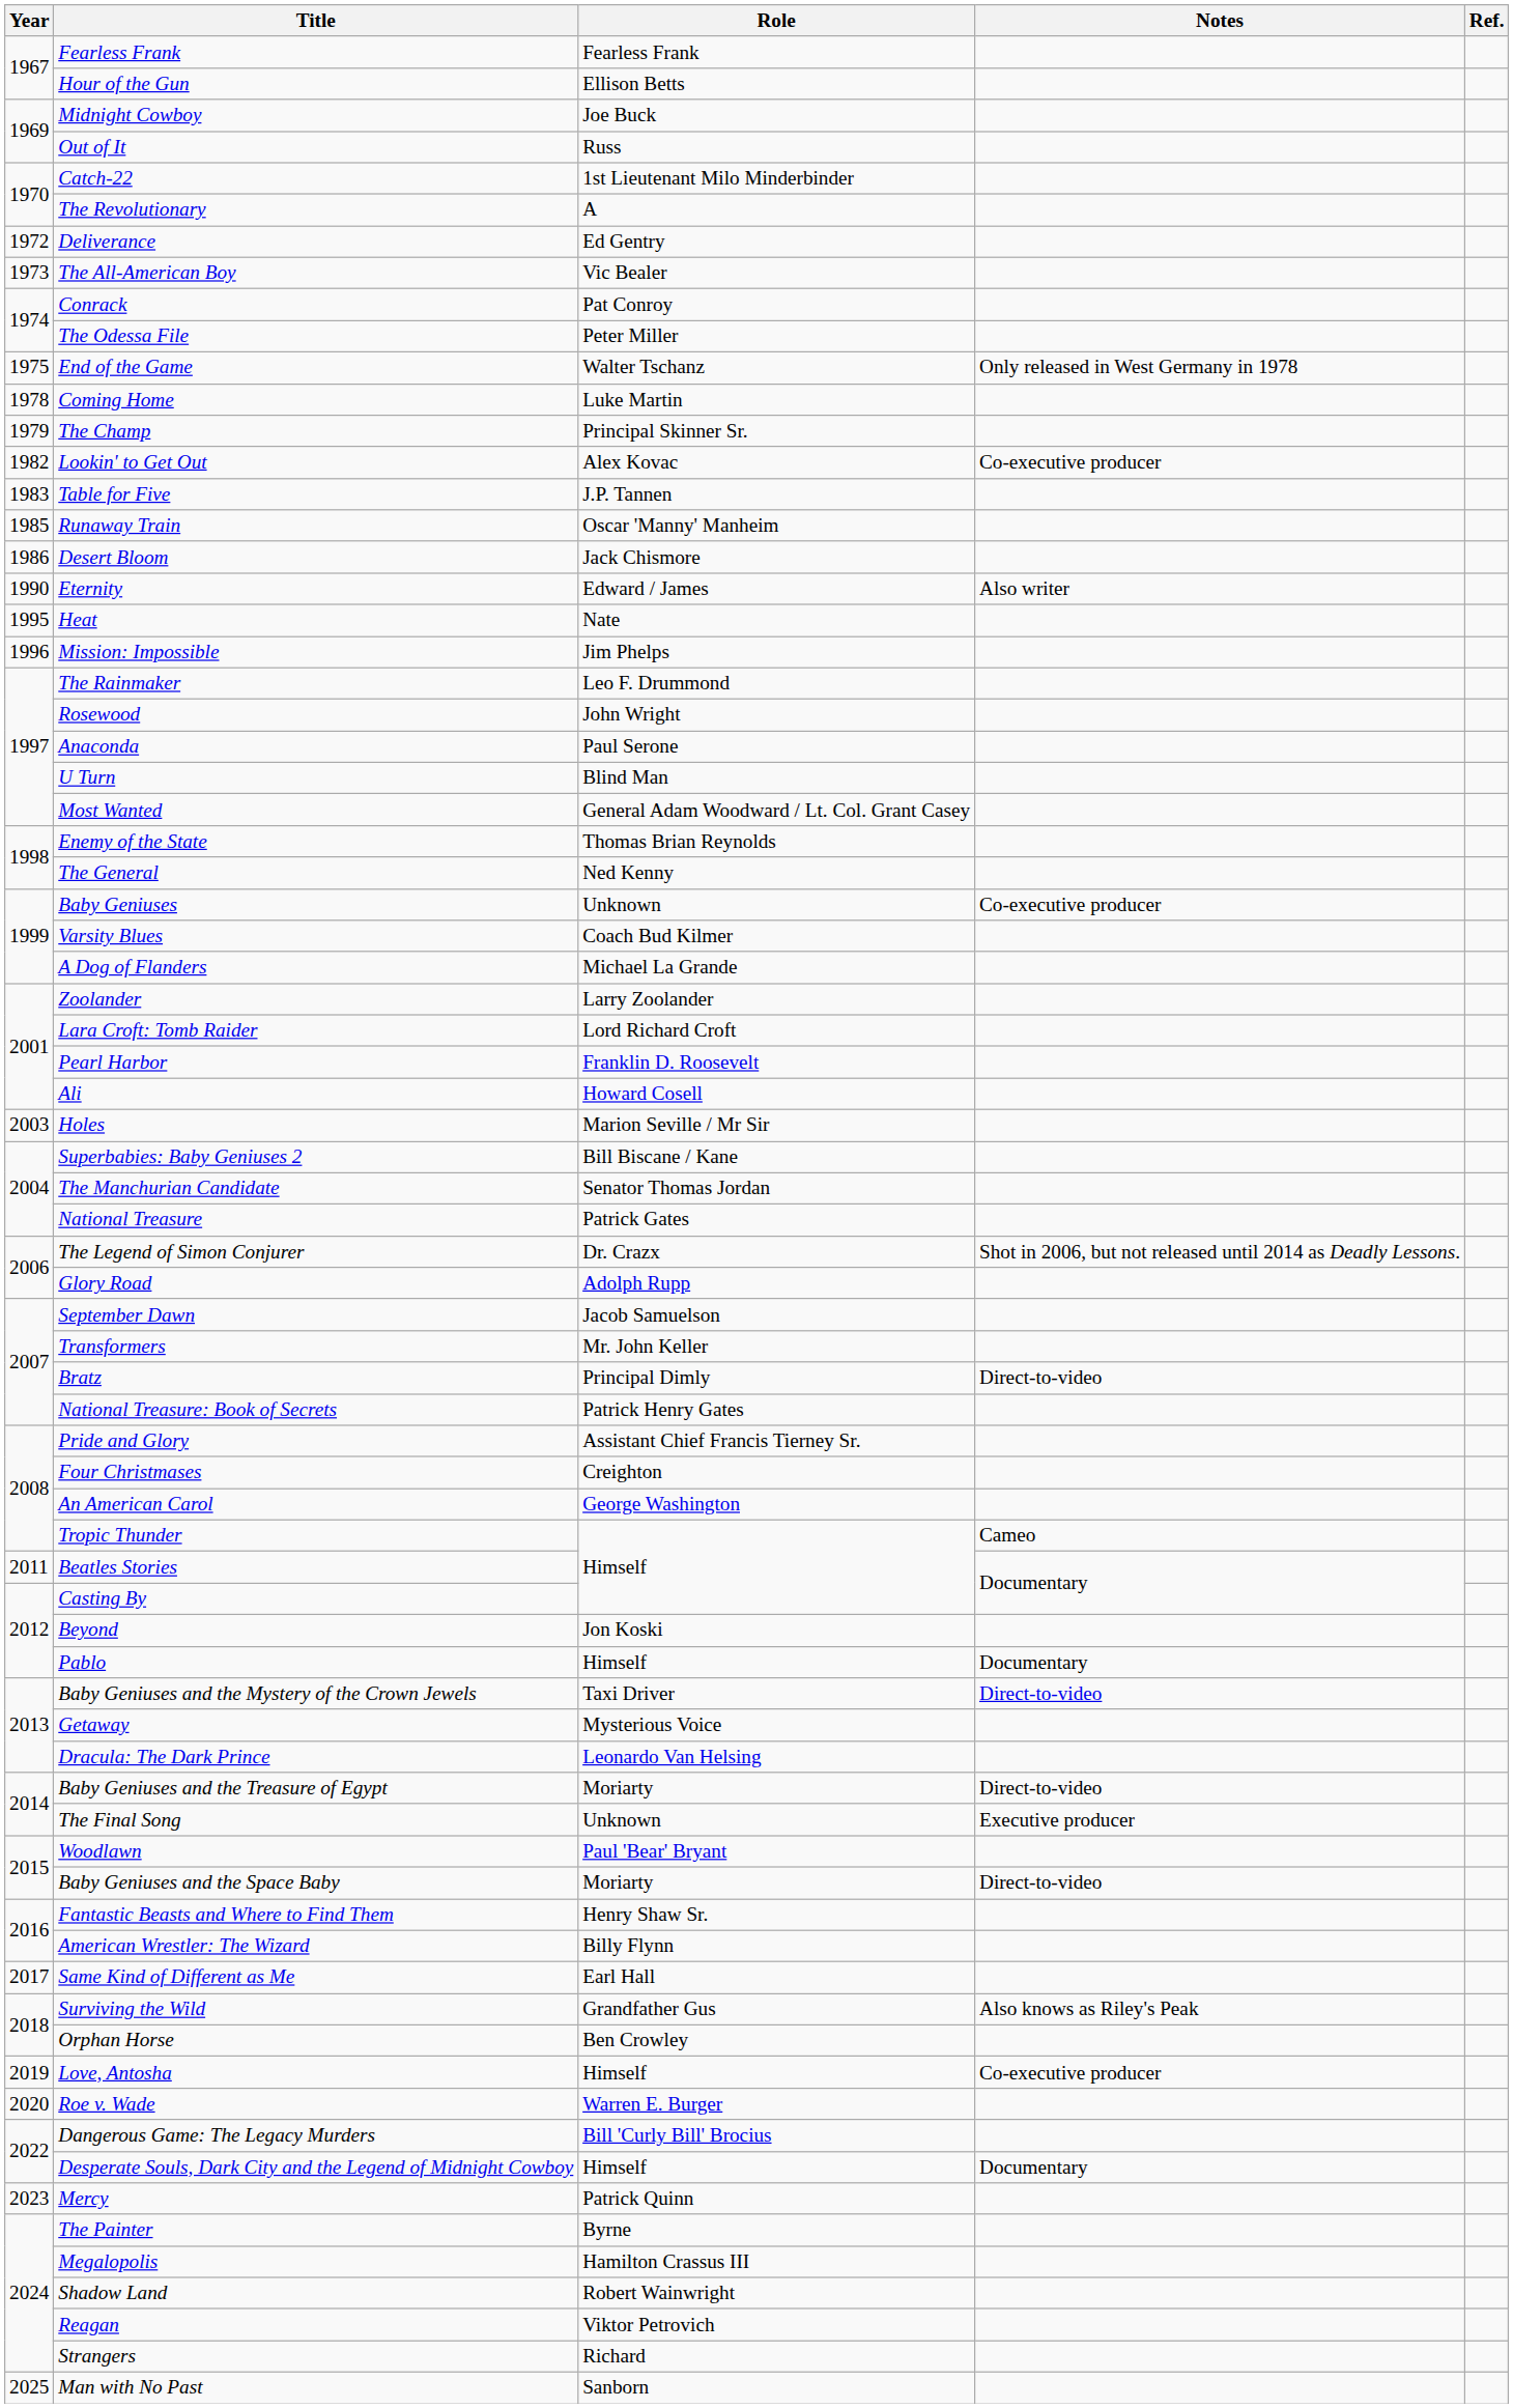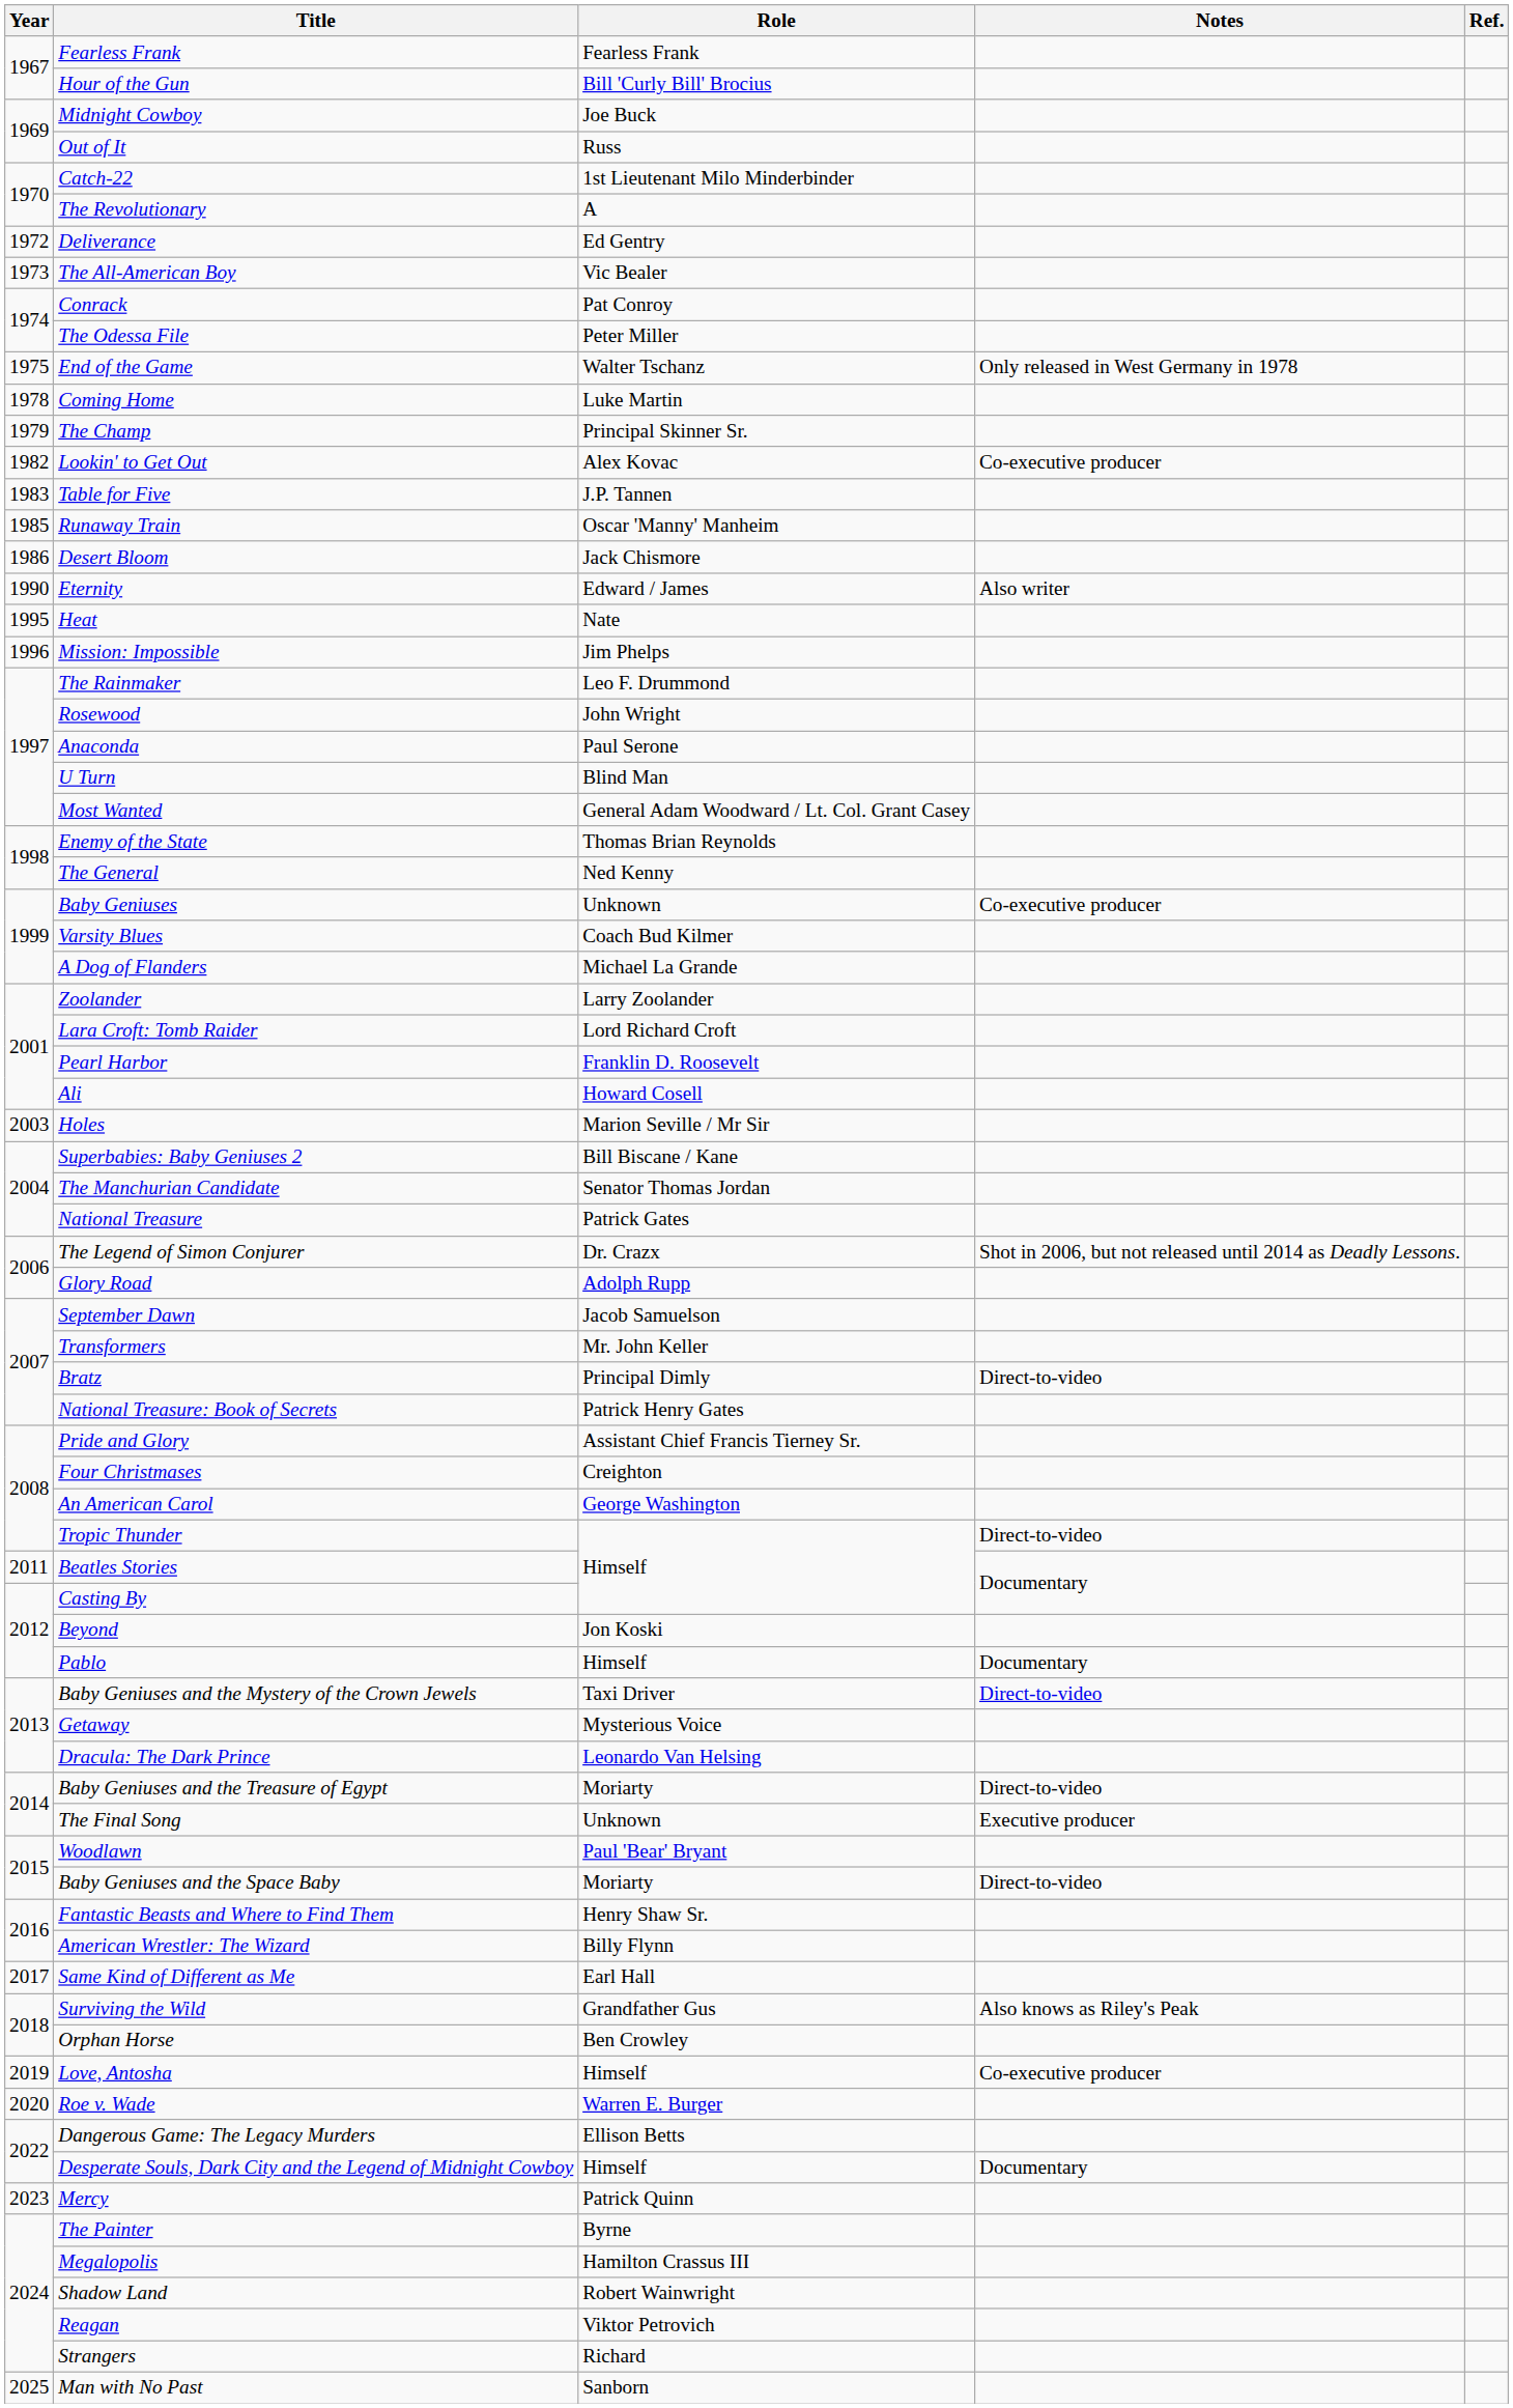 <table class="wikitable sortable unsortable">
 <tr>
 <th>Year</th>
 <th>Title</th>
 <th>Role</th>
 <th class="unsortable">Notes</th>
 <th>Ref.</th>
 </tr>
 <tr>
 <td rowspan="2">1967</td>
 <td><em><a href='#'>Fearless Frank</a></em></td>
 <td>Fearless Frank</td>
 <td></td>
 <td></td>
 </tr>
 <tr>
 <td><em><a href='#'>Hour of the Gun</a></em></td>
-<td>Ellison Betts</td>
+<td><a href='#'>Bill 'Curly Bill' Brocius</a></td>
 <td></td>
 <td></td>
 </tr>
 <tr>
 <td rowspan="2">1969</td>
 <td><em><a href='#'>Midnight Cowboy</a></em></td>
 <td>Joe Buck</td>
 <td></td>
 <td></td>
 </tr>
 <tr>
 <td><em><a href='#'>Out of It</a></em></td>
 <td>Russ</td>
 <td></td>
 <td></td>
 </tr>
 <tr>
 <td rowspan="2">1970</td>
 <td><em><a href='#'>Catch-22</a></em></td>
 <td>1st Lieutenant Milo Minderbinder</td>
 <td></td>
 <td></td>
 </tr>
 <tr>
 <td><em><a href='#'>The Revolutionary</a></em></td>
 <td>A</td>
 <td></td>
 <td></td>
 </tr>
 <tr>
 <td>1972</td>
 <td><em><a href='#'>Deliverance</a></em></td>
 <td>Ed Gentry</td>
 <td></td>
 <td></td>
 </tr>
 <tr>
 <td>1973</td>
 <td><em><a href='#'>The All-American Boy</a></em></td>
 <td>Vic Bealer</td>
 <td></td>
 <td></td>
 </tr>
 <tr>
 <td rowspan="2">1974</td>
 <td><em><a href='#'>Conrack</a></em></td>
 <td>Pat Conroy</td>
 <td></td>
 <td></td>
 </tr>
 <tr>
 <td><em><a href='#'>The Odessa File</a></em></td>
 <td>Peter Miller</td>
 <td></td>
 <td></td>
 </tr>
 <tr>
 <td>1975</td>
 <td><em><a href='#'>End of the Game</a></em></td>
 <td>Walter Tschanz</td>
 <td>Only released in West Germany in 1978</td>
 <td></td>
 </tr>
 <tr>
 <td>1978</td>
 <td><em><a href='#'>Coming Home</a></em></td>
 <td>Luke Martin</td>
 <td></td>
 <td></td>
 </tr>
 <tr>
 <td>1979</td>
 <td><em><a href='#'>The Champ</a></em></td>
 <td>Principal Skinner Sr.</td>
 <td></td>
 <td></td>
 </tr>
 <tr>
 <td>1982</td>
 <td><em><a href='#'>Lookin' to Get Out</a></em></td>
 <td>Alex Kovac</td>
 <td>Co-executive producer</td>
 <td></td>
 </tr>
 <tr>
 <td>1983</td>
 <td><em><a href='#'>Table for Five</a></em></td>
 <td>J.P. Tannen</td>
 <td></td>
 <td></td>
 </tr>
 <tr>
 <td>1985</td>
 <td><em><a href='#'>Runaway Train</a></em></td>
 <td>Oscar 'Manny' Manheim</td>
 <td></td>
 <td></td>
 </tr>
 <tr>
 <td>1986</td>
 <td><em><a href='#'>Desert Bloom</a></em></td>
 <td>Jack Chismore</td>
 <td></td>
 <td></td>
 </tr>
 <tr>
 <td>1990</td>
 <td><em><a href='#'>Eternity</a></em></td>
 <td>Edward / James</td>
 <td>Also writer</td>
 <td></td>
 </tr>
 <tr>
 <td>1995</td>
 <td><em><a href='#'>Heat</a></em></td>
 <td>Nate</td>
 <td></td>
 <td></td>
 </tr>
 <tr>
 <td>1996</td>
 <td><em><a href='#'>Mission: Impossible</a></em></td>
 <td>Jim Phelps</td>
 <td></td>
 <td></td>
 </tr>
 <tr>
 <td rowspan="5">1997</td>
 <td><em><a href='#'>The Rainmaker</a></em></td>
 <td>Leo F. Drummond</td>
 <td></td>
 <td></td>
 </tr>
 <tr>
 <td><em><a href='#'>Rosewood</a></em></td>
 <td>John Wright</td>
 <td></td>
 <td></td>
 </tr>
 <tr>
 <td><em><a href='#'>Anaconda</a></em></td>
 <td>Paul Serone</td>
 <td></td>
 <td></td>
 </tr>
 <tr>
 <td><em><a href='#'>U Turn</a></em></td>
 <td>Blind Man</td>
 <td></td>
 <td></td>
 </tr>
 <tr>
 <td><em><a href='#'>Most Wanted</a></em></td>
 <td>General Adam Woodward / Lt. Col. Grant Casey</td>
 <td></td>
 <td></td>
 </tr>
 <tr>
 <td rowspan="2">1998</td>
 <td><em><a href='#'>Enemy of the State</a></em></td>
 <td>Thomas Brian Reynolds</td>
 <td></td>
 <td></td>
 </tr>
 <tr>
 <td><em><a href='#'>The General</a></em></td>
 <td>Ned Kenny</td>
 <td></td>
 <td></td>
 </tr>
 <tr>
 <td rowspan="3">1999</td>
 <td><em><a href='#'>Baby Geniuses</a></em></td>
 <td>Unknown</td>
 <td>Co-executive producer</td>
 <td></td>
 </tr>
 <tr>
 <td><em><a href='#'>Varsity Blues</a></em></td>
 <td>Coach Bud Kilmer</td>
 <td></td>
 <td></td>
 </tr>
 <tr>
 <td><em><a href='#'>A Dog of Flanders</a></em></td>
 <td>Michael La Grande</td>
 <td></td>
 <td></td>
 </tr>
 <tr>
 <td rowspan="4">2001</td>
 <td><em><a href='#'>Zoolander</a></em></td>
 <td>Larry Zoolander</td>
 <td></td>
 <td></td>
 </tr>
 <tr>
 <td><em><a href='#'>Lara Croft: Tomb Raider</a></em></td>
 <td>Lord Richard Croft</td>
 <td></td>
 <td></td>
 </tr>
 <tr>
 <td><em><a href='#'>Pearl Harbor</a></em></td>
 <td><a href='#'>Franklin D. Roosevelt</a></td>
 <td></td>
 <td></td>
 </tr>
 <tr>
 <td><em><a href='#'>Ali</a></em></td>
 <td><a href='#'>Howard Cosell</a></td>
 <td></td>
 <td></td>
 </tr>
 <tr>
 <td>2003</td>
 <td><em><a href='#'>Holes</a></em></td>
 <td>Marion Seville / Mr Sir</td>
 <td></td>
 <td></td>
 </tr>
 <tr>
 <td rowspan="3">2004</td>
 <td><em><a href='#'>Superbabies: Baby Geniuses 2</a></em></td>
 <td>Bill Biscane / Kane</td>
 <td></td>
 <td></td>
 </tr>
 <tr>
 <td><em><a href='#'>The Manchurian Candidate</a></em></td>
 <td>Senator Thomas Jordan</td>
 <td></td>
 <td></td>
 </tr>
 <tr>
 <td><em><a href='#'>National Treasure</a></em></td>
 <td>Patrick Gates</td>
 <td></td>
 <td></td>
 </tr>
 <tr>
 <td rowspan="2">2006</td>
 <td><em>The Legend of Simon Conjurer</em></td>
 <td>Dr. Crazx</td>
 <td>Shot in 2006, but not released until 2014 as <em>Deadly Lessons</em>.</td>
 <td></td>
 </tr>
 <tr>
 <td><em><a href='#'>Glory Road</a></em></td>
 <td><a href='#'>Adolph Rupp</a></td>
 <td></td>
 <td></td>
 </tr>
 <tr>
 <td rowspan="4">2007</td>
 <td><em><a href='#'>September Dawn</a></em></td>
 <td>Jacob Samuelson</td>
 <td></td>
 <td></td>
 </tr>
 <tr>
 <td><em><a href='#'>Transformers</a></em></td>
 <td>Mr. John Keller</td>
 <td></td>
 <td></td>
 </tr>
 <tr>
 <td><em><a href='#'>Bratz</a></em></td>
 <td>Principal Dimly</td>
 <td>Direct-to-video</td>
 <td></td>
 </tr>
 <tr>
 <td><em><a href='#'>National Treasure: Book of Secrets</a></em></td>
 <td>Patrick Henry Gates</td>
 <td></td>
 <td></td>
 </tr>
 <tr>
 <td rowspan="4">2008</td>
 <td><em><a href='#'>Pride and Glory</a></em></td>
 <td>Assistant Chief Francis Tierney Sr.</td>
 <td></td>
 <td></td>
 </tr>
 <tr>
 <td><em><a href='#'>Four Christmases</a></em></td>
 <td>Creighton</td>
 <td></td>
 <td></td>
 </tr>
 <tr>
 <td><em><a href='#'>An American Carol</a></em></td>
 <td><a href='#'>George Washington</a></td>
 <td></td>
 <td></td>
 </tr>
 <tr>
 <td><em><a href='#'>Tropic Thunder</a></em></td>
 <td rowspan="3">Himself</td>
-<td>Cameo</td>
+<td>Direct-to-video</td>
 <td></td>
 </tr>
 <tr>
 <td>2011</td>
 <td><em><a href='#'>Beatles Stories</a></em></td>
 <td rowspan="2">Documentary</td>
 <td></td>
 </tr>
 <tr>
 <td rowspan="3">2012</td>
 <td><em><a href='#'>Casting By</a></em></td>
 <td></td>
 </tr>
 <tr>
 <td><em><a href='#'>Beyond</a></em></td>
 <td>Jon Koski</td>
 <td></td>
 <td></td>
 </tr>
 <tr>
 <td><em><a href='#'>Pablo</a></em></td>
 <td>Himself</td>
 <td>Documentary</td>
 <td></td>
 </tr>
 <tr>
 <td rowspan="3">2013</td>
 <td><em>Baby Geniuses and the Mystery of the Crown Jewels</em></td>
 <td>Taxi Driver</td>
 <td><a href='#'>Direct-to-video</a></td>
 <td></td>
 </tr>
 <tr>
 <td><em><a href='#'>Getaway</a></em></td>
 <td>Mysterious Voice</td>
 <td></td>
 <td></td>
 </tr>
 <tr>
 <td><em><a href='#'>Dracula: The Dark Prince</a></em></td>
 <td><a href='#'>Leonardo Van Helsing</a></td>
 <td></td>
 <td></td>
 </tr>
 <tr>
 <td rowspan="2">2014</td>
 <td><em>Baby Geniuses and the Treasure of Egypt</em></td>
 <td>Moriarty</td>
 <td>Direct-to-video</td>
 <td></td>
 </tr>
 <tr>
 <td><em>The Final Song</em></td>
 <td>Unknown</td>
 <td>Executive producer</td>
 <td></td>
 </tr>
 <tr>
 <td rowspan="2">2015</td>
 <td><em><a href='#'>Woodlawn</a></em></td>
 <td><a href='#'>Paul 'Bear' Bryant</a></td>
 <td></td>
 <td></td>
 </tr>
 <tr>
 <td><em>Baby Geniuses and the Space Baby</em></td>
 <td>Moriarty</td>
 <td>Direct-to-video</td>
 <td></td>
 </tr>
 <tr>
 <td rowspan="2">2016</td>
 <td><em><a href='#'>Fantastic Beasts and Where to Find Them</a></em></td>
 <td>Henry Shaw Sr.</td>
 <td></td>
 <td></td>
 </tr>
 <tr>
 <td><em><a href='#'>American Wrestler: The Wizard</a></em></td>
 <td>Billy Flynn</td>
 <td></td>
 <td></td>
 </tr>
 <tr>
 <td>2017</td>
 <td><em><a href='#'>Same Kind of Different as Me</a></em></td>
 <td>Earl Hall</td>
 <td></td>
 <td></td>
 </tr>
 <tr>
 <td rowspan="2">2018</td>
 <td><em><a href='#'>Surviving the Wild</a></em></td>
 <td>Grandfather Gus</td>
 <td>Also knows as Riley's Peak</td>
 <td></td>
 </tr>
 <tr>
 <td><em>Orphan Horse</em></td>
 <td>Ben Crowley</td>
 <td></td>
 <td></td>
 </tr>
 <tr>
 <td>2019</td>
 <td><em><a href='#'>Love, Antosha</a></em></td>
 <td>Himself</td>
 <td>Co-executive producer</td>
 <td></td>
 </tr>
 <tr>
 <td>2020</td>
 <td><em><a href='#'>Roe v. Wade</a></em></td>
 <td><a href='#'>Warren E. Burger</a></td>
 <td></td>
 <td></td>
 </tr>
 <tr>
 <td rowspan="2">2022</td>
 <td><em>Dangerous Game: The Legacy Murders</em></td>
-<td><a href='#'>Bill 'Curly Bill' Brocius</a></td>
+<td>Ellison Betts</td>
 <td></td>
 <td></td>
 </tr>
 <tr>
 <td><em><a href='#'>Desperate Souls, Dark City and the Legend of Midnight Cowboy</a></em></td>
 <td>Himself</td>
 <td>Documentary</td>
 <td></td>
 </tr>
 <tr>
 <td>2023</td>
 <td><em><a href='#'>Mercy</a></em></td>
 <td>Patrick Quinn</td>
 <td></td>
 <td></td>
 </tr>
 <tr>
 <td rowspan="5">2024</td>
 <td><em><a href='#'>The Painter</a></em></td>
 <td>Byrne</td>
 <td></td>
 <td></td>
 </tr>
 <tr>
 <td><em><a href='#'>Megalopolis</a></em></td>
 <td>Hamilton Crassus III</td>
 <td></td>
 <td></td>
 </tr>
 <tr>
 <td><em>Shadow Land</em></td>
 <td>Robert Wainwright</td>
 <td></td>
 <td></td>
 </tr>
 <tr>
 <td><em><a href='#'>Reagan</a></em></td>
 <td>Viktor Petrovich</td>
 <td></td>
 <td></td>
 </tr>
 <tr>
 <td><em>Strangers</em></td>
 <td>Richard</td>
 <td></td>
 <td></td>
 </tr>
 <tr>
 <td>2025</td>
 <td><em>Man with No Past</em></td>
 <td>Sanborn</td>
 <td></td>
 <td></td>
 </tr>
 <tr>
 </tr>
 </table>
